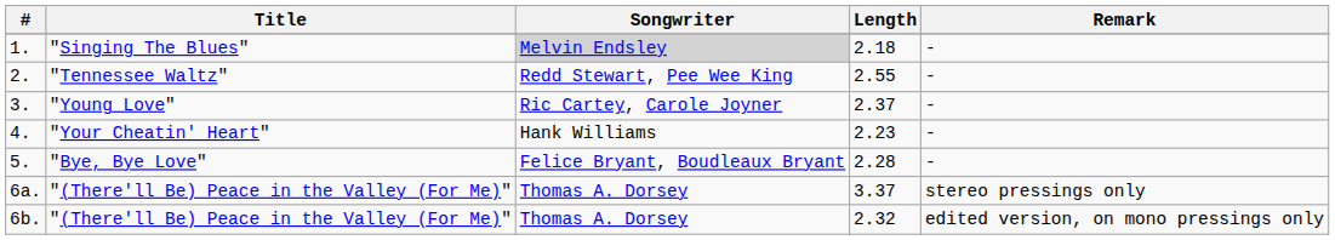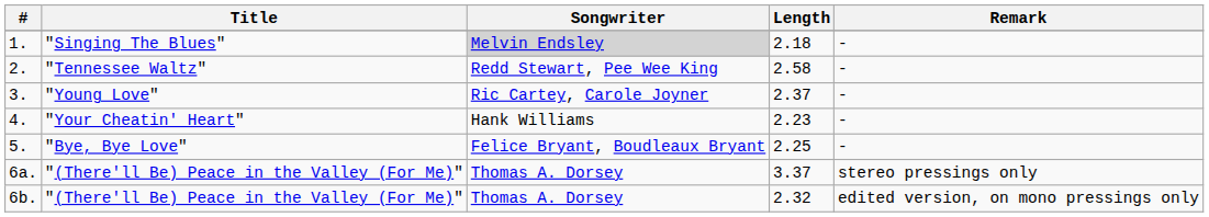 <table class="wikitable">
 <tr>
 <th>#</th>
 <th>Title</th>
 <th>Songwriter</th>
 <th>Length</th>
 <th>Remark</th>
 </tr>
 <tr bgcolor="#ebf5ff">
 </tr>
 <tr>
 <td>1.</td>
 <td>"<a href='#'>Singing The Blues</a>"</td>
 <td style="background: lightgrey;"><a href='#'>Melvin Endsley</a></td>
 <td>2.18</td>
 <td>-</td>
 </tr>
 <tr>
 <td>2.</td>
 <td>"<a href='#'>Tennessee Waltz</a>"</td>
 <td><a href='#'>Redd Stewart</a>, <a href='#'>Pee Wee King</a></td>
-<td>2.55</td>
+<td>2.58</td>
 <td>-</td>
 </tr>
 <tr>
 <td>3.</td>
 <td>"<a href='#'>Young Love</a>"</td>
 <td><a href='#'>Ric Cartey</a>, <a href='#'>Carole Joyner</a></td>
 <td>2.37</td>
 <td>-</td>
 </tr>
 <tr>
 <td>4.</td>
 <td>"<a href='#'>Your Cheatin' Heart</a>"</td>
 <td>Hank Williams</td>
 <td>2.23</td>
 <td>-</td>
 </tr>
 <tr>
 <td>5.</td>
 <td>"<a href='#'>Bye, Bye Love</a>"</td>
 <td><a href='#'>Felice Bryant</a>, <a href='#'>Boudleaux Bryant</a></td>
-<td>2.28</td>
+<td>2.25</td>
 <td>-</td>
 </tr>
 <tr>
 <td>6a.</td>
 <td>"<a href='#'>(There'll Be) Peace in the Valley (For Me)</a>"</td>
 <td><a href='#'>Thomas A. Dorsey</a></td>
 <td>3.37</td>
 <td>stereo pressings only</td>
 </tr>
 <tr>
 <td>6b.</td>
 <td>"<a href='#'>(There'll Be) Peace in the Valley (For Me)</a>"</td>
 <td><a href='#'>Thomas A. Dorsey</a></td>
 <td>2.32</td>
 <td>edited version, on mono pressings only</td>
 </tr>
 </table>
